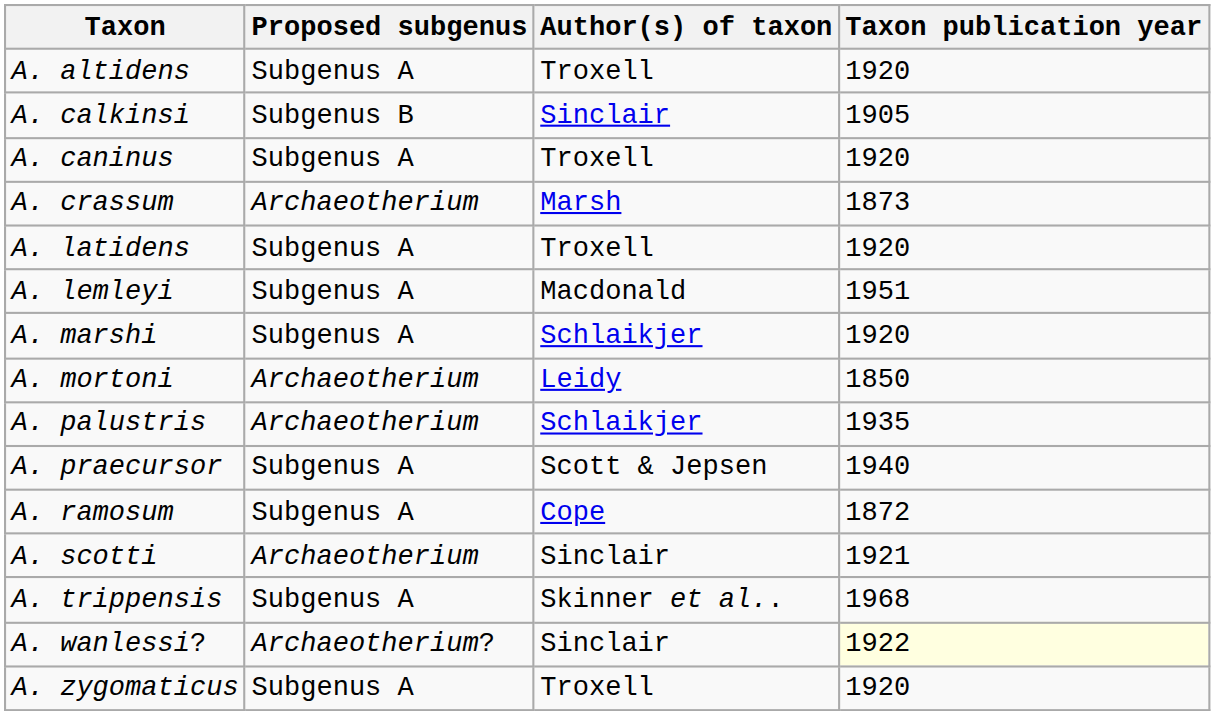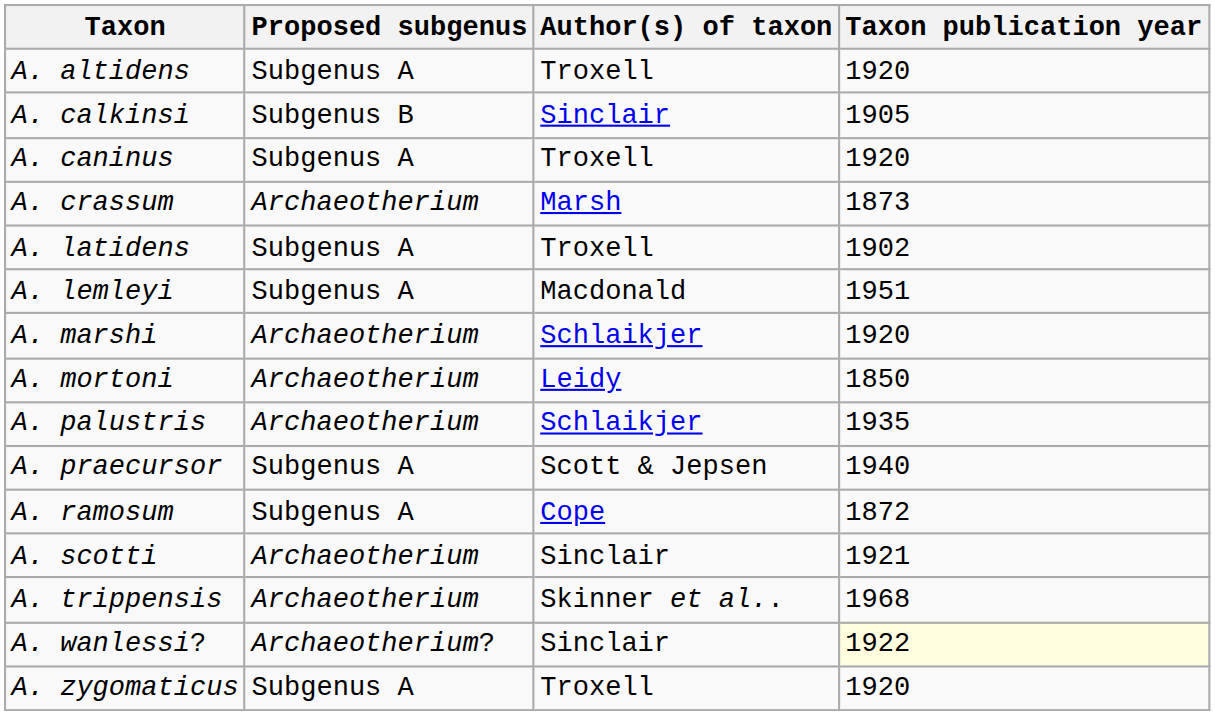 <table class="wikitable sortable">
 <tr>
 <th>Taxon</th>
 <th>Proposed subgenus</th>
 <th>Author(s) of taxon</th>
 <th>Taxon publication year</th>
 </tr>
 <tr>
 <td><em>A. altidens</em></td>
 <td>Subgenus A</td>
 <td>Troxell</td>
 <td>1920</td>
 </tr>
 <tr>
 <td><em>A. calkinsi</em></td>
 <td>Subgenus B</td>
 <td><a href='#'>Sinclair</a></td>
 <td>1905</td>
 </tr>
 <tr>
 <td><em>A. caninus</em></td>
 <td>Subgenus A</td>
 <td>Troxell</td>
 <td>1920</td>
 </tr>
 <tr>
 <td><em>A. crassum</em></td>
 <td><em>Archaeotherium</em></td>
 <td><a href='#'>Marsh</a></td>
 <td>1873</td>
 </tr>
 <tr>
 <td><em>A. latidens</em></td>
 <td>Subgenus A</td>
 <td>Troxell</td>
-<td>1920</td>
+<td>1902</td>
 </tr>
 <tr>
 <td><em>A. lemleyi</em></td>
 <td>Subgenus A</td>
 <td>Macdonald</td>
 <td>1951</td>
 </tr>
 <tr>
 <td><em>A. marshi</em></td>
-<td>Subgenus A</td>
+<td><em>Archaeotherium</em></td>
 <td><a href='#'>Schlaikjer</a></td>
 <td>1920</td>
 </tr>
 <tr>
 <td><em>A. mortoni</em></td>
 <td><em>Archaeotherium</em></td>
 <td><a href='#'>Leidy</a></td>
 <td>1850</td>
 </tr>
 <tr>
 <td><em>A. palustris</em></td>
 <td><em>Archaeotherium</em></td>
 <td><a href='#'>Schlaikjer</a></td>
 <td>1935</td>
 </tr>
 <tr>
 <td><em>A. praecursor</em></td>
 <td>Subgenus A</td>
 <td>Scott & Jepsen</td>
 <td>1940</td>
 </tr>
 <tr>
 <td><em>A. ramosum</em></td>
 <td>Subgenus A</td>
 <td><a href='#'>Cope</a></td>
 <td>1872</td>
 </tr>
 <tr>
 <td><em>A. scotti</em></td>
 <td><em>Archaeotherium</em></td>
 <td>Sinclair</td>
 <td>1921</td>
 </tr>
 <tr>
 <td><em>A. trippensis</em></td>
-<td>Subgenus A</td>
+<td><em>Archaeotherium</em></td>
 <td>Skinner <em>et al.</em>.</td>
 <td>1968</td>
 </tr>
 <tr>
 <td><em>A. wanlessi</em>?</td>
 <td><em>Archaeotherium</em>?</td>
 <td>Sinclair</td>
 <td style="background: lightyellow;">1922</td>
 </tr>
 <tr>
 <td><em>A. zygomaticus</em></td>
 <td>Subgenus A</td>
 <td>Troxell</td>
 <td>1920</td>
 </tr>
 </table>
